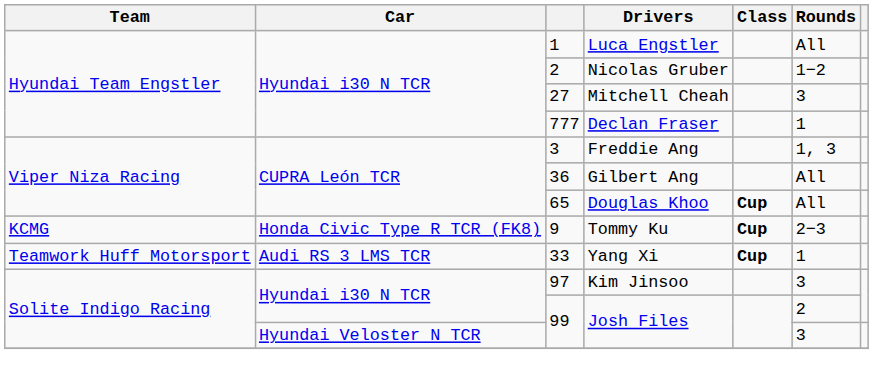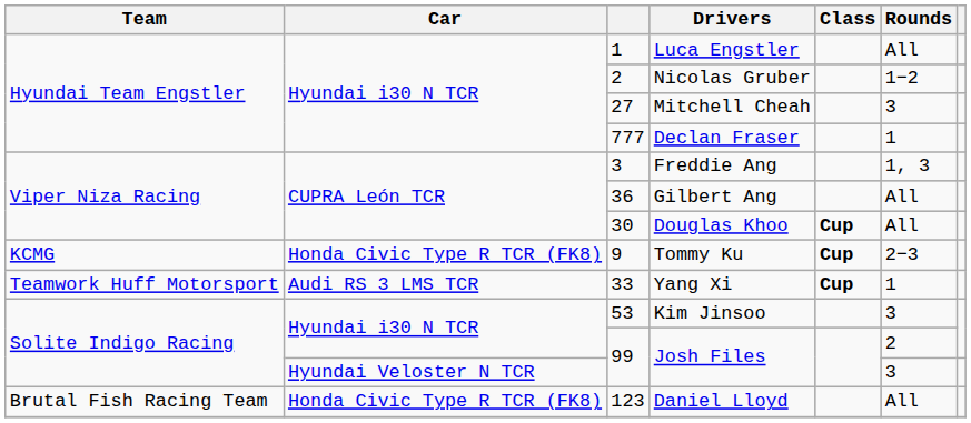 <table class="wikitable" style="font-size: 85%;">
 <tr>
 <th>Team</th>
 <th>Car</th>
 <th></th>
 <th>Drivers</th>
 <th>Class</th>
 <th>Rounds</th>
 <th></th>
 </tr>
 <tr>
 <td rowspan=4> <a href='#'>Hyundai Team Engstler</a></td>
 <td rowspan=4><a href='#'>Hyundai i30 N TCR</a></td>
 <td>1</td>
 <td> <a href='#'>Luca Engstler</a></td>
 <td></td>
 <td>All</td>
 <td></td>
 </tr>
 <tr>
 <td>2</td>
 <td> Nicolas Gruber</td>
 <td></td>
 <td>1−2</td>
 <td></td>
 </tr>
 <tr>
 <td>27</td>
 <td> Mitchell Cheah</td>
 <td></td>
 <td>3</td>
 <td></td>
 </tr>
 <tr>
 <td>777</td>
 <td> <a href='#'>Declan Fraser</a></td>
 <td></td>
 <td>1</td>
 <td></td>
 </tr>
 <tr>
 <td rowspan=3> <a href='#'>Viper Niza Racing</a></td>
 <td rowspan=3><a href='#'>CUPRA León TCR</a></td>
 <td>3</td>
 <td> Freddie Ang</td>
 <td></td>
 <td>1, 3</td>
 <td></td>
 </tr>
 <tr>
 <td>36</td>
 <td> Gilbert Ang</td>
 <td></td>
 <td>All</td>
 <td></td>
 </tr>
 <tr>
-<td>65</td>
+<td>30</td>
 <td> <a href='#'>Douglas Khoo</a></td>
 <td><strong><span>Cup</span></strong></td>
 <td>All</td>
 <td></td>
 </tr>
 <tr>
 <td> <a href='#'>KCMG</a></td>
 <td><a href='#'>Honda Civic Type R TCR (FK8)</a></td>
 <td>9</td>
 <td> Tommy Ku</td>
 <td><strong><span>Cup</span></strong></td>
 <td>2−3</td>
 <td></td>
 </tr>
 <tr>
 <td> <a href='#'>Teamwork Huff Motorsport</a></td>
 <td><a href='#'>Audi RS 3 LMS TCR</a></td>
 <td>33</td>
 <td> Yang Xi</td>
 <td><strong><span>Cup</span></strong></td>
 <td>1</td>
 <td></td>
 </tr>
 <tr>
 <td rowspan="3"> <a href='#'>Solite Indigo Racing</a></td>
 <td rowspan="2"><a href='#'>Hyundai i30 N TCR</a></td>
-<td>97</td>
+<td>53</td>
 <td> Kim Jinsoo</td>
 <td></td>
 <td>3</td>
 <td rowspan="2"></td>
 </tr>
 <tr>
 <td rowspan="2">99</td>
 <td rowspan="2"> <a href='#'>Josh Files</a></td>
 <td rowspan="2"></td>
 <td>2</td>
 </tr>
 <tr>
 <td><a href='#'>Hyundai Veloster N TCR</a></td>
 <td>3</td>
 <td></td>
 </tr>
 <tr>
+<td> Brutal Fish Racing Team</td>
+<td><a href='#'>Honda Civic Type R TCR (FK8)</a></td>
+<td>123</td>
+<td> <a href='#'>Daniel Lloyd</a></td>
+<td></td>
+<td>All</td>
+<td></td>
+</tr>
+<tr>
 </tr>
 </table>
